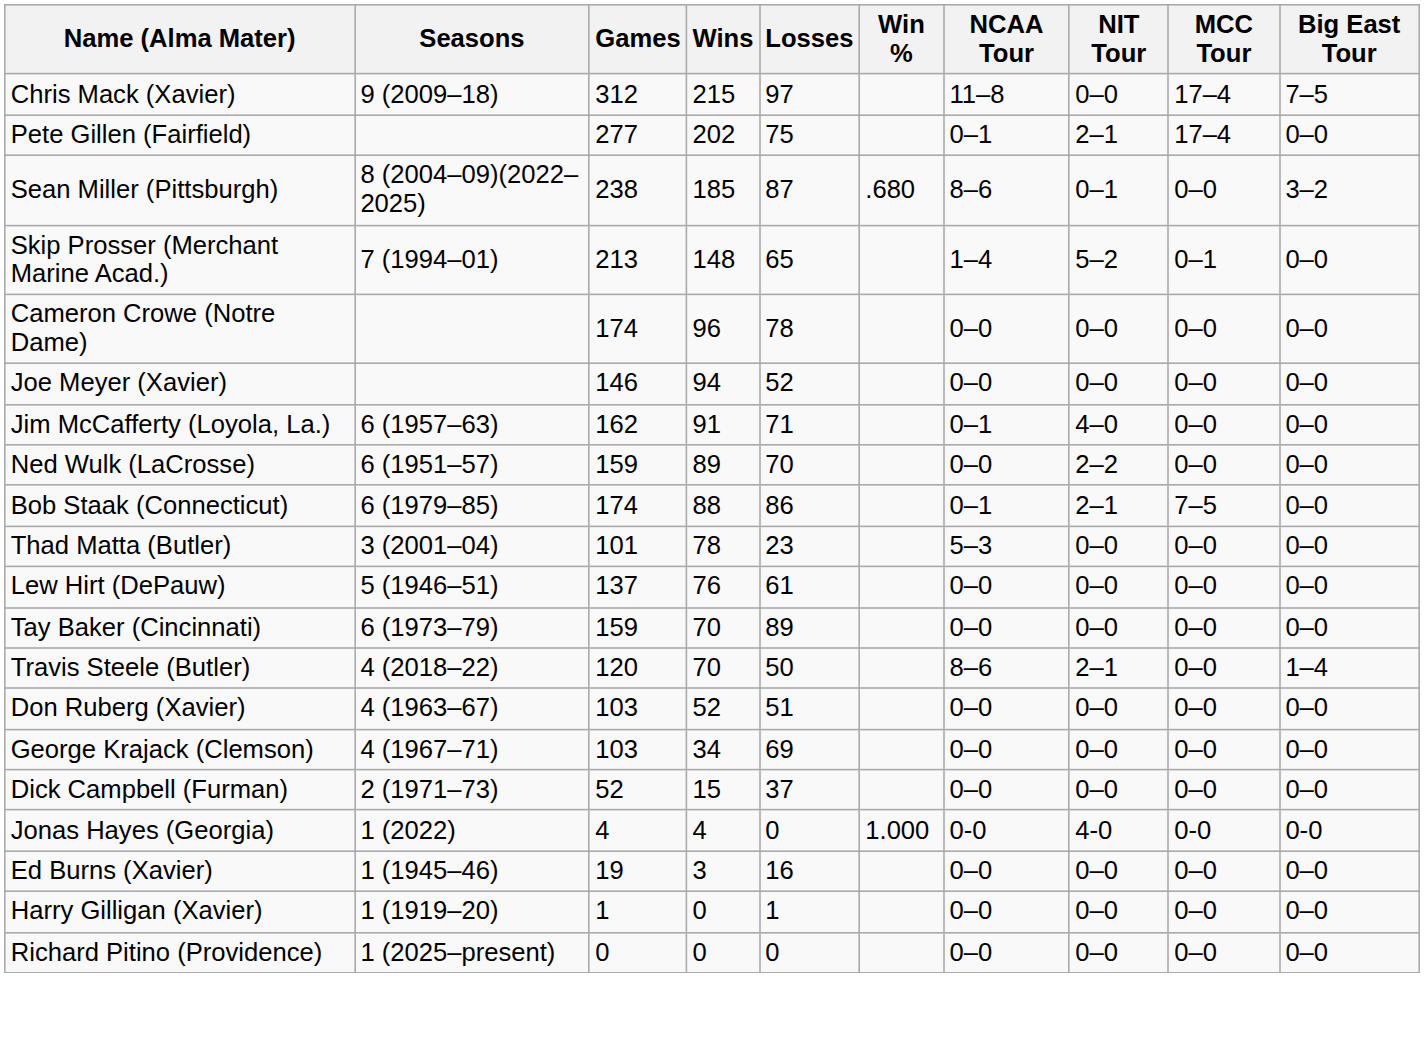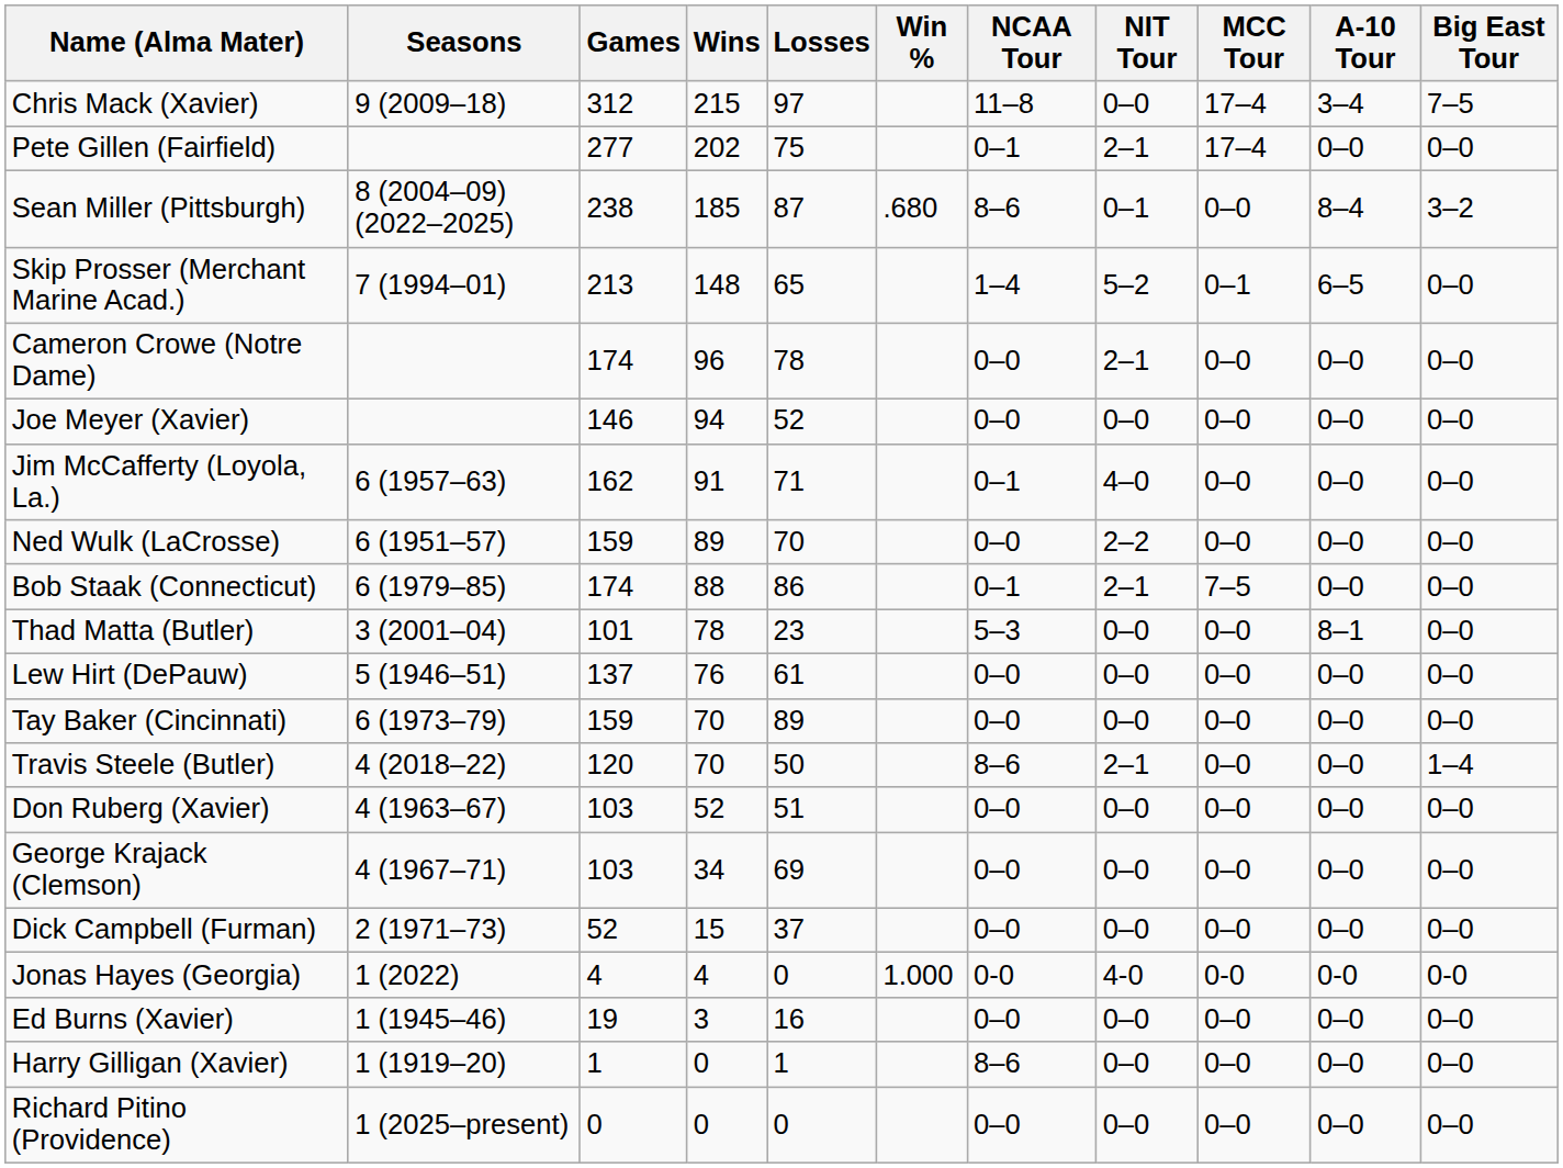 <table class="wikitable sortable" style="width: 70%">
 <tr>
 <th>Name (Alma Mater)</th>
 <th>Seasons</th>
 <th>Games</th>
 <th>Wins</th>
 <th>Losses</th>
 <th>Win %</th>
 <th>NCAA Tour</th>
 <th>NIT Tour</th>
 <th>MCC Tour</th>
+<th>A-10 Tour</th>
 <th>Big East Tour</th>
 </tr>
 <tr>
 <td>Chris Mack (Xavier)</td>
 <td>9 (2009–18)</td>
 <td>312</td>
 <td>215</td>
 <td>97</td>
 <td></td>
 <td>11–8</td>
 <td>0–0</td>
 <td>17–4</td>
+<td>3–4</td>
 <td>7–5</td>
 </tr>
 <tr>
 <td>Pete Gillen (Fairfield)</td>
 <td></td>
 <td>277</td>
 <td>202</td>
 <td>75</td>
 <td></td>
 <td>0–1</td>
 <td>2–1</td>
 <td>17–4</td>
 <td>0–0</td>
+<td>0–0</td>
 </tr>
 <tr>
 <td>Sean Miller (Pittsburgh)</td>
 <td>8 (2004–09)(2022–2025)</td>
 <td>238</td>
 <td>185</td>
 <td>87</td>
 <td>.680</td>
 <td>8–6</td>
 <td>0–1</td>
 <td>0–0</td>
+<td>8–4</td>
 <td>3–2</td>
 </tr>
 <tr>
 <td>Skip Prosser (Merchant Marine Acad.)</td>
 <td>7 (1994–01)</td>
 <td>213</td>
 <td>148</td>
 <td>65</td>
 <td></td>
 <td>1–4</td>
 <td>5–2</td>
 <td>0–1</td>
+<td>6–5</td>
 <td>0–0</td>
 </tr>
 <tr>
 <td>Cameron Crowe (Notre Dame)</td>
 <td></td>
 <td>174</td>
 <td>96</td>
 <td>78</td>
 <td></td>
 <td>0–0</td>
+<td>2–1</td>
 <td>0–0</td>
 <td>0–0</td>
 <td>0–0</td>
 </tr>
 <tr>
 <td>Joe Meyer (Xavier)</td>
 <td></td>
 <td>146</td>
 <td>94</td>
 <td>52</td>
 <td></td>
+<td>0–0</td>
 <td>0–0</td>
 <td>0–0</td>
 <td>0–0</td>
 <td>0–0</td>
 </tr>
 <tr>
 <td>Jim McCafferty (Loyola, La.)</td>
 <td>6 (1957–63)</td>
 <td>162</td>
 <td>91</td>
 <td>71</td>
 <td></td>
 <td>0–1</td>
 <td>4–0</td>
 <td>0–0</td>
 <td>0–0</td>
+<td>0–0</td>
 </tr>
 <tr>
 <td>Ned Wulk (LaCrosse)</td>
 <td>6 (1951–57)</td>
 <td>159</td>
 <td>89</td>
 <td>70</td>
 <td></td>
 <td>0–0</td>
 <td>2–2</td>
+<td>0–0</td>
 <td>0–0</td>
 <td>0–0</td>
 </tr>
 <tr>
 <td>Bob Staak (Connecticut)</td>
 <td>6 (1979–85)</td>
 <td>174</td>
 <td>88</td>
 <td>86</td>
 <td></td>
 <td>0–1</td>
 <td>2–1</td>
 <td>7–5</td>
 <td>0–0</td>
+<td>0–0</td>
 </tr>
 <tr>
 <td>Thad Matta (Butler)</td>
 <td>3 (2001–04)</td>
 <td>101</td>
 <td>78</td>
 <td>23</td>
 <td></td>
 <td>5–3</td>
 <td>0–0</td>
 <td>0–0</td>
+<td>8–1</td>
 <td>0–0</td>
 </tr>
 <tr>
 <td>Lew Hirt (DePauw)</td>
 <td>5 (1946–51)</td>
 <td>137</td>
 <td>76</td>
 <td>61</td>
 <td></td>
+<td>0–0</td>
 <td>0–0</td>
 <td>0–0</td>
 <td>0–0</td>
 <td>0–0</td>
 </tr>
 <tr>
 <td>Tay Baker (Cincinnati)</td>
 <td>6 (1973–79)</td>
 <td>159</td>
 <td>70</td>
 <td>89</td>
 <td></td>
 <td>0–0</td>
 <td>0–0</td>
 <td>0–0</td>
 <td>0–0</td>
+<td>0–0</td>
 </tr>
 <tr>
 <td>Travis Steele  (Butler)</td>
 <td>4 (2018–22)</td>
 <td>120</td>
 <td>70</td>
 <td>50</td>
 <td></td>
 <td>8–6</td>
 <td>2–1</td>
 <td>0–0</td>
+<td>0–0</td>
 <td>1–4</td>
 </tr>
 <tr>
 <td>Don Ruberg (Xavier)</td>
 <td>4 (1963–67)</td>
 <td>103</td>
 <td>52</td>
 <td>51</td>
 <td></td>
+<td>0–0</td>
 <td>0–0</td>
 <td>0–0</td>
 <td>0–0</td>
 <td>0–0</td>
 </tr>
 <tr>
 <td>George Krajack (Clemson)</td>
 <td>4 (1967–71)</td>
 <td>103</td>
 <td>34</td>
 <td>69</td>
 <td></td>
 <td>0–0</td>
 <td>0–0</td>
 <td>0–0</td>
 <td>0–0</td>
+<td>0–0</td>
 </tr>
 <tr>
 <td>Dick Campbell (Furman)</td>
 <td>2 (1971–73)</td>
 <td>52</td>
 <td>15</td>
 <td>37</td>
 <td></td>
+<td>0–0</td>
 <td>0–0</td>
 <td>0–0</td>
 <td>0–0</td>
 <td>0–0</td>
 </tr>
 <tr>
 <td>Jonas Hayes (Georgia)</td>
 <td>1 (2022)</td>
 <td>4</td>
 <td>4</td>
 <td>0</td>
 <td>1.000</td>
 <td>0-0</td>
 <td>4-0</td>
 <td>0-0</td>
 <td>0-0</td>
+<td>0-0</td>
 </tr>
 <tr>
 <td>Ed Burns (Xavier)</td>
 <td>1 (1945–46)</td>
 <td>19</td>
 <td>3</td>
 <td>16</td>
 <td></td>
 <td>0–0</td>
 <td>0–0</td>
 <td>0–0</td>
 <td>0–0</td>
+<td>0–0</td>
 </tr>
 <tr>
 <td>Harry Gilligan (Xavier)</td>
 <td>1 (1919–20)</td>
 <td>1</td>
 <td>0</td>
 <td>1</td>
 <td></td>
+<td>8–6</td>
 <td>0–0</td>
 <td>0–0</td>
 <td>0–0</td>
 <td>0–0</td>
 </tr>
 <tr>
 <td>Richard Pitino (Providence)</td>
 <td>1 (2025–present)</td>
 <td>0</td>
 <td>0</td>
 <td>0</td>
 <td></td>
 <td>0–0</td>
 <td>0–0</td>
 <td>0–0</td>
 <td>0–0</td>
+<td>0–0</td>
 </tr>
 </table>
